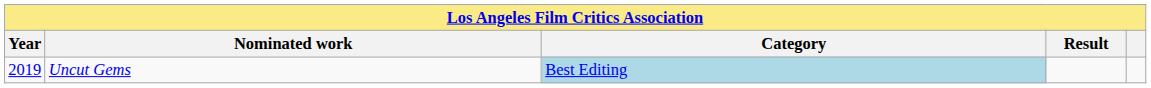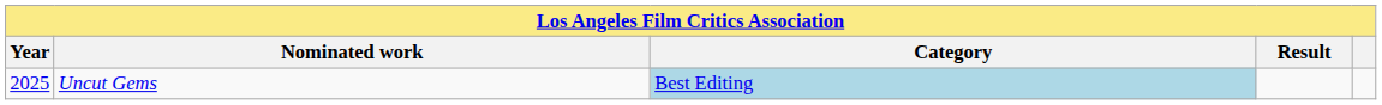 <table width="70%" class="wikitable sortable">
 <tr>
 <th colspan="5" style="background:#FAEB86;" align="center"><a href='#'>Los Angeles Film Critics Association</a></th>
 </tr>
 <tr>
 <th scope="col" style="width:1em;">Year</th>
 <th scope="col" style="width:39em;">Nominated work</th>
 <th scope="col" style="width:40em;">Category</th>
 <th scope="col" style="width:5em;">Result</th>
 <th scope="col" style="width:1em;" class="unsortable"></th>
 </tr>
 <tr>
-<td><a href='#'>2019</a></td>
+<td><a href='#'>2025</a></td>
 <td><em><a href='#'>Uncut Gems</a></em></td>
 <td style="background: lightblue;"><a href='#'>Best Editing</a></td>
 <td></td>
 <td></td>
 </tr>
 </table>
